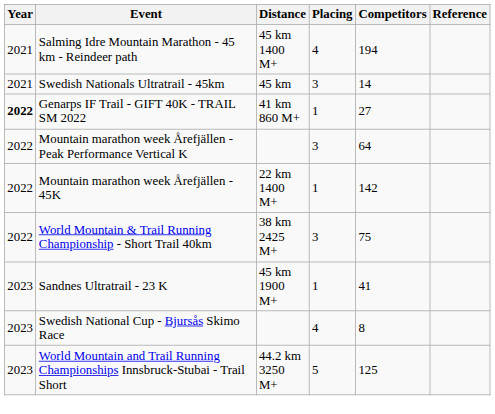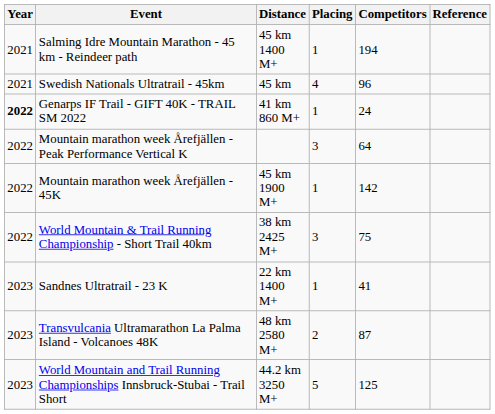 <table class="wikitable">
 <tr>
 <th>Year</th>
 <th>Event</th>
 <th>Distance</th>
 <th>Placing</th>
 <th>Competitors</th>
 <th>Reference</th>
 </tr>
 <tr>
 <td>2021</td>
 <td>Salming Idre Mountain Marathon - 45 km - Reindeer path</td>
 <td>45 km<br>1400 M+</td>
-<td>4</td>
+<td>1</td>
 <td>194</td>
 <td></td>
 </tr>
 <tr>
 <td>2021</td>
 <td>Swedish Nationals Ultratrail - 45km</td>
 <td>45 km</td>
-<td>3</td>
-<td>14</td>
+<td>4</td>
+<td>96</td>
 <td></td>
 </tr>
 <tr>
 <td><strong>2022</strong></td>
 <td>Genarps IF Trail - GIFT 40K - TRAIL SM 2022</td>
 <td>41 km<br>860 M+</td>
 <td>1</td>
-<td>27</td>
+<td>24</td>
 <td></td>
 </tr>
 <tr>
 <td>2022</td>
 <td>Mountain marathon week Årefjällen - Peak Performance Vertical K</td>
 <td></td>
 <td>3</td>
 <td>64</td>
 <td></td>
 </tr>
 <tr>
 <td>2022</td>
 <td>Mountain marathon week Årefjällen - 45K</td>
-<td>22 km<br>1400 M+</td>
+<td>45 km<br>1900 M+</td>
 <td>1</td>
 <td>142</td>
 <td></td>
 </tr>
 <tr>
 <td>2022</td>
 <td><a href='#'>World Mountain & Trail Running Championship</a> - Short Trail 40km</td>
 <td>38 km<br>2425 M+</td>
 <td>3</td>
 <td>75</td>
 <td></td>
 </tr>
 <tr>
 <td>2023</td>
 <td>Sandnes Ultratrail - 23 K</td>
-<td>45 km<br>1900 M+</td>
+<td>22 km<br>1400 M+</td>
 <td>1</td>
 <td>41</td>
 <td></td>
 </tr>
 <tr>
 <td>2023</td>
-<td>Swedish National Cup - <a href='#'>Bjursås</a> Skimo Race</td>
-<td></td>
-<td>4</td>
-<td>8</td>
+<td><a href='#'>Transvulcania</a> Ultramarathon La Palma Island - Volcanoes 48K</td>
+<td>48 km<br>2580 M+</td>
+<td>2</td>
+<td>87</td>
 <td></td>
 </tr>
 <tr>
 <td>2023</td>
 <td><a href='#'>World Mountain and Trail Running Championships</a> Innsbruck-Stubai - Trail Short</td>
 <td>44.2 km<br>3250 M+</td>
 <td>5</td>
 <td>125</td>
 <td></td>
 </tr>
 </table>
